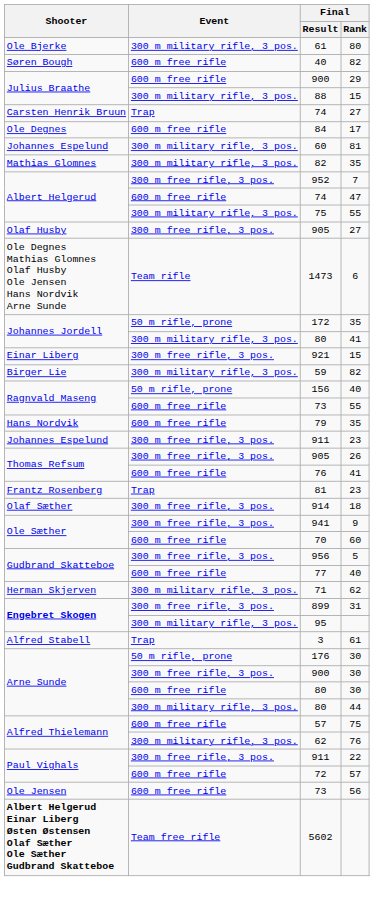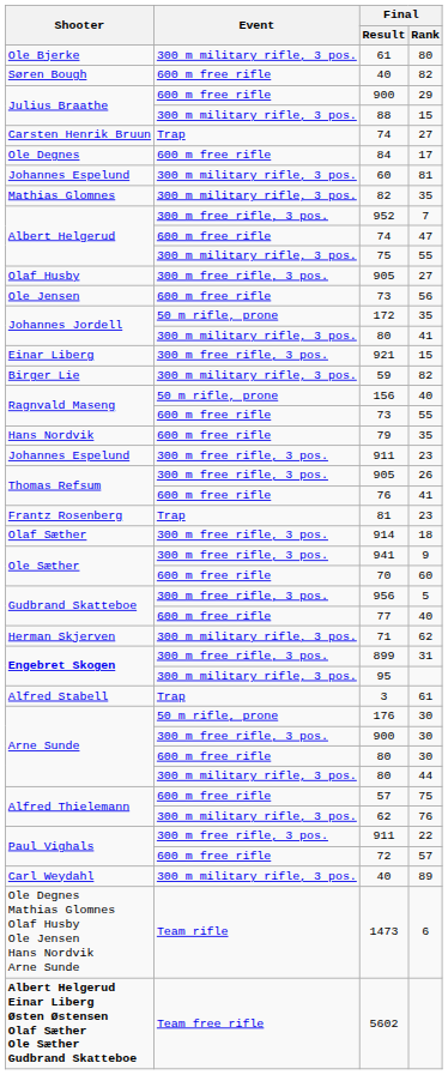 <table class=wikitable style="font-size:90%">
 <tr>
 <th rowspan=2>Shooter</th>
 <th rowspan=2>Event</th>
 <th colspan=2>Final</th>
 </tr>
 <tr>
 <th>Result</th>
 <th>Rank</th>
 </tr>
 <tr>
 <td><a href='#'>Ole Bjerke</a></td>
 <td><a href='#'>300 m military rifle, 3 pos.</a></td>
 <td align=center>61</td>
 <td align=center>80</td>
 </tr>
 <tr>
 <td><a href='#'>Søren Bough</a></td>
 <td><a href='#'>600 m free rifle</a></td>
 <td align=center>40</td>
 <td align=center>82</td>
 </tr>
 <tr>
 <td rowspan=2><a href='#'>Julius Braathe</a></td>
 <td><a href='#'>600 m free rifle</a></td>
 <td align=center>900</td>
 <td align=center>29</td>
 </tr>
 <tr>
 <td><a href='#'>300 m military rifle, 3 pos.</a></td>
 <td align=center>88</td>
 <td align=center>15</td>
 </tr>
 <tr>
 <td><a href='#'>Carsten Henrik Bruun</a></td>
 <td><a href='#'>Trap</a></td>
 <td align=center>74</td>
 <td align=center>27</td>
 </tr>
 <tr>
 <td><a href='#'>Ole Degnes</a></td>
 <td><a href='#'>600 m free rifle</a></td>
 <td align=center>84</td>
 <td align=center>17</td>
 </tr>
 <tr>
 <td><a href='#'>Johannes Espelund</a></td>
 <td><a href='#'>300 m military rifle, 3 pos.</a></td>
 <td align=center>60</td>
 <td align=center>81</td>
 </tr>
 <tr>
 <td><a href='#'>Mathias Glomnes</a></td>
 <td><a href='#'>300 m military rifle, 3 pos.</a></td>
 <td align=center>82</td>
 <td align=center>35</td>
 </tr>
 <tr>
 <td rowspan=3><a href='#'>Albert Helgerud</a></td>
 <td><a href='#'>300 m free rifle, 3 pos.</a></td>
 <td align=center>952</td>
 <td align=center>7</td>
 </tr>
 <tr>
 <td><a href='#'>600 m free rifle</a></td>
 <td align=center>74</td>
 <td align=center>47</td>
 </tr>
 <tr>
 <td><a href='#'>300 m military rifle, 3 pos.</a></td>
 <td align=center>75</td>
 <td align=center>55</td>
 </tr>
 <tr>
 <td><a href='#'>Olaf Husby</a></td>
 <td><a href='#'>300 m free rifle, 3 pos.</a></td>
 <td align=center>905</td>
 <td align=center>27</td>
 </tr>
 <tr>
-<td>Ole Degnes <br> Mathias Glomnes <br> Olaf Husby <br> Ole Jensen <br> Hans Nordvik <br> Arne Sunde</td>
-<td><a href='#'>Team rifle</a></td>
-<td align=center>1473</td>
-<td align=center>6</td>
+<td><a href='#'>Ole Jensen</a></td>
+<td><a href='#'>600 m free rifle</a></td>
+<td align=center>73</td>
+<td align=center>56</td>
 </tr>
 <tr>
 <td rowspan=2><a href='#'>Johannes Jordell</a></td>
 <td><a href='#'>50 m rifle, prone</a></td>
 <td align=center>172</td>
 <td align=center>35</td>
 </tr>
 <tr>
 <td><a href='#'>300 m military rifle, 3 pos.</a></td>
 <td align=center>80</td>
 <td align=center>41</td>
 </tr>
 <tr>
 <td><a href='#'>Einar Liberg</a></td>
 <td><a href='#'>300 m free rifle, 3 pos.</a></td>
 <td align=center>921</td>
 <td align=center>15</td>
 </tr>
 <tr>
 <td><a href='#'>Birger Lie</a></td>
 <td><a href='#'>300 m military rifle, 3 pos.</a></td>
 <td align=center>59</td>
 <td align=center>82</td>
 </tr>
 <tr>
 <td rowspan=2><a href='#'>Ragnvald Maseng</a></td>
 <td><a href='#'>50 m rifle, prone</a></td>
 <td align=center>156</td>
 <td align=center>40</td>
 </tr>
 <tr>
 <td><a href='#'>600 m free rifle</a></td>
 <td align=center>73</td>
 <td align=center>55</td>
 </tr>
 <tr>
 <td><a href='#'>Hans Nordvik</a></td>
 <td><a href='#'>600 m free rifle</a></td>
 <td align=center>79</td>
 <td align=center>35</td>
 </tr>
 <tr>
 <td><a href='#'>Johannes Espelund</a></td>
 <td><a href='#'>300 m free rifle, 3 pos.</a></td>
 <td align=center>911</td>
 <td align=center>23</td>
 </tr>
 <tr>
 <td rowspan=2><a href='#'>Thomas Refsum</a></td>
 <td><a href='#'>300 m free rifle, 3 pos.</a></td>
 <td align=center>905</td>
 <td align=center>26</td>
 </tr>
 <tr>
 <td><a href='#'>600 m free rifle</a></td>
 <td align=center>76</td>
 <td align=center>41</td>
 </tr>
 <tr>
 <td><a href='#'>Frantz Rosenberg</a></td>
 <td><a href='#'>Trap</a></td>
 <td align=center>81</td>
 <td align=center>23</td>
 </tr>
 <tr>
 <td><a href='#'>Olaf Sæther</a></td>
 <td><a href='#'>300 m free rifle, 3 pos.</a></td>
 <td align=center>914</td>
 <td align=center>18</td>
 </tr>
 <tr>
 <td rowspan=2><a href='#'>Ole Sæther</a></td>
 <td><a href='#'>300 m free rifle, 3 pos.</a></td>
 <td align=center>941</td>
 <td align=center>9</td>
 </tr>
 <tr>
 <td><a href='#'>600 m free rifle</a></td>
 <td align=center>70</td>
 <td align=center>60</td>
 </tr>
 <tr>
 <td rowspan=2><a href='#'>Gudbrand Skatteboe</a></td>
 <td><a href='#'>300 m free rifle, 3 pos.</a></td>
 <td align=center>956</td>
 <td align=center>5</td>
 </tr>
 <tr>
 <td><a href='#'>600 m free rifle</a></td>
 <td align=center>77</td>
 <td align=center>40</td>
 </tr>
 <tr>
 <td><a href='#'>Herman Skjerven</a></td>
 <td><a href='#'>300 m military rifle, 3 pos.</a></td>
 <td align=center>71</td>
 <td align=center>62</td>
 </tr>
 <tr>
 <td rowspan=2><strong><a href='#'>Engebret Skogen</a></strong></td>
 <td><a href='#'>300 m free rifle, 3 pos.</a></td>
 <td align=center>899</td>
 <td align=center>31</td>
 </tr>
 <tr>
 <td><a href='#'>300 m military rifle, 3 pos.</a></td>
 <td align=center>95</td>
 <td align=center></td>
 </tr>
 <tr>
 <td><a href='#'>Alfred Stabell</a></td>
 <td><a href='#'>Trap</a></td>
 <td align=center>3</td>
 <td align=center>61</td>
 </tr>
 <tr>
 <td rowspan=4><a href='#'>Arne Sunde</a></td>
 <td><a href='#'>50 m rifle, prone</a></td>
 <td align=center>176</td>
 <td align=center>30</td>
 </tr>
 <tr>
 <td><a href='#'>300 m free rifle, 3 pos.</a></td>
 <td align=center>900</td>
 <td align=center>30</td>
 </tr>
 <tr>
 <td><a href='#'>600 m free rifle</a></td>
 <td align=center>80</td>
 <td align=center>30</td>
 </tr>
 <tr>
 <td><a href='#'>300 m military rifle, 3 pos.</a></td>
 <td align=center>80</td>
 <td align=center>44</td>
 </tr>
 <tr>
 <td rowspan=2><a href='#'>Alfred Thielemann</a></td>
 <td><a href='#'>600 m free rifle</a></td>
 <td align=center>57</td>
 <td align=center>75</td>
 </tr>
 <tr>
 <td><a href='#'>300 m military rifle, 3 pos.</a></td>
 <td align=center>62</td>
 <td align=center>76</td>
 </tr>
 <tr>
 <td rowspan=2><a href='#'>Paul Vighals</a></td>
 <td><a href='#'>300 m free rifle, 3 pos.</a></td>
 <td align=center>911</td>
 <td align=center>22</td>
 </tr>
 <tr>
 <td><a href='#'>600 m free rifle</a></td>
 <td align=center>72</td>
 <td align=center>57</td>
 </tr>
 <tr>
-<td><a href='#'>Ole Jensen</a></td>
-<td><a href='#'>600 m free rifle</a></td>
-<td align=center>73</td>
-<td align=center>56</td>
+<td><a href='#'>Carl Weydahl</a></td>
+<td><a href='#'>300 m military rifle, 3 pos.</a></td>
+<td align=center>40</td>
+<td align=center>89</td>
+</tr>
+<tr>
+<td>Ole Degnes <br> Mathias Glomnes <br> Olaf Husby <br> Ole Jensen <br> Hans Nordvik <br> Arne Sunde</td>
+<td><a href='#'>Team rifle</a></td>
+<td align=center>1473</td>
+<td align=center>6</td>
 </tr>
 <tr>
 <td><strong>Albert Helgerud <br> Einar Liberg <br> Østen Østensen <br> Olaf Sæther <br> Ole Sæther <br> Gudbrand Skatteboe</strong></td>
 <td><a href='#'>Team free rifle</a></td>
 <td align=center>5602</td>
 <td align=center></td>
 </tr>
 </table>
